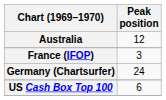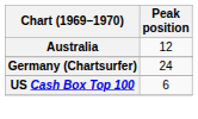 <table class="wikitable sortable plainrowheaders">
 <tr>
 <th scope="col">Chart (1969–1970)</th>
 <th scope="col">Peak<br>position</th>
 </tr>
 <tr>
 <th scope="row">Australia</th>
 <td style="text-align:center;">12</td>
 </tr>
 <tr>
 </tr>
 <tr>
 </tr>
 <tr>
-</tr>
-<tr>
-<th scope="row">France (<a href='#'>IFOP</a>)</th>
-<td align="center">3</td>
 </tr>
 <tr>
 <th scope="row">Germany (Chartsurfer)</th>
 <td align="center">24</td>
 </tr>
 <tr>
 </tr>
 <tr>
 </tr>
 <tr>
 </tr>
 <tr>
 </tr>
 <tr>
 </tr>
 <tr>
 <th scope="row">US <em><a href='#'>Cash Box Top 100</a></em> </th>
 <td align="center">6</td>
 </tr>
 <tr>
 </tr>
 </table>
